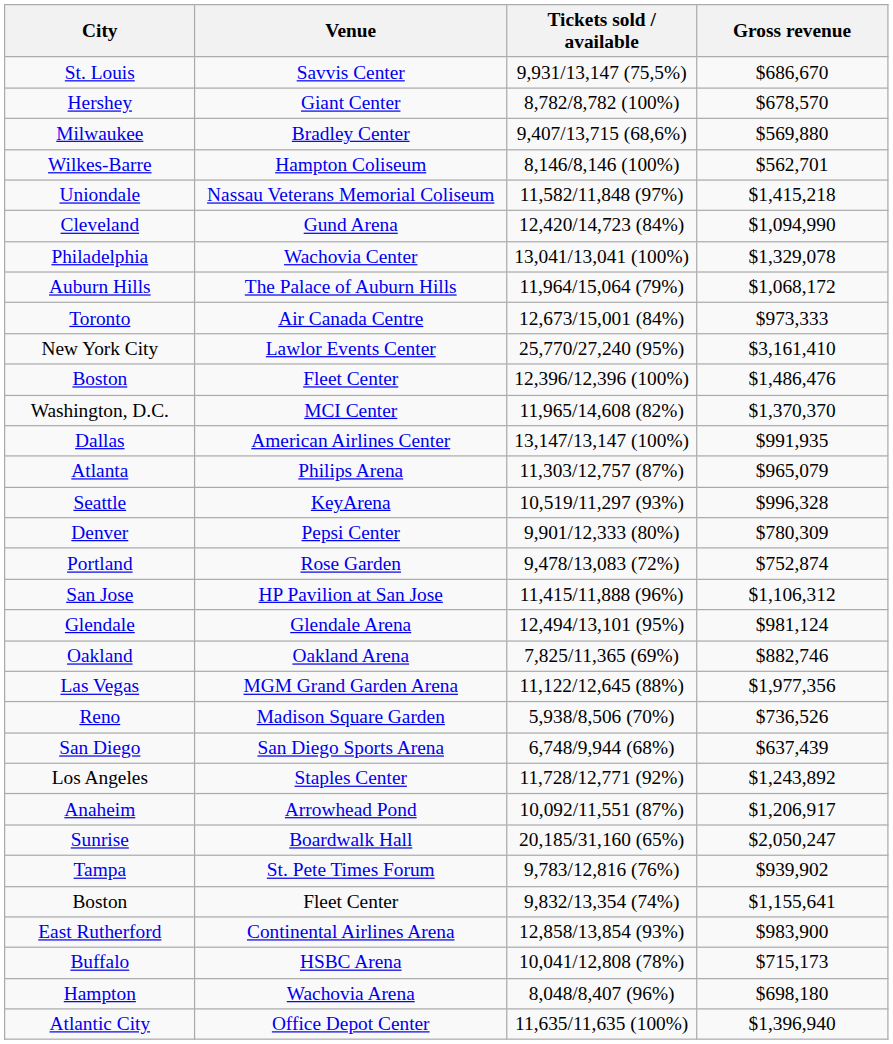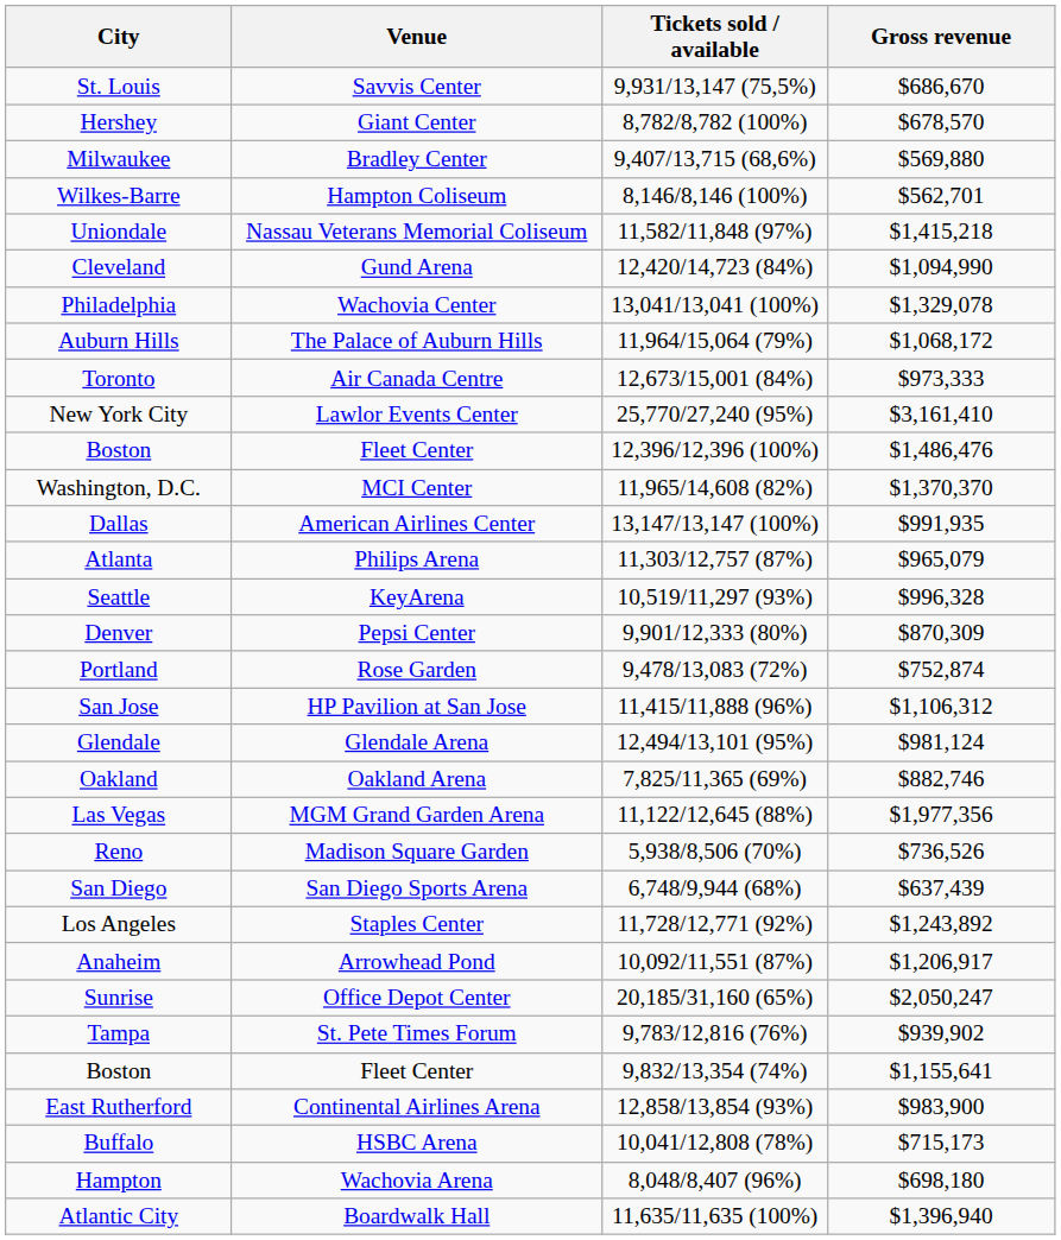 <table class="wikitable" style="text-align:center;">
 <tr>
 <th width="150">City</th>
 <th width="250">Venue</th>
 <th width="150">Tickets sold / available</th>
 <th width="150">Gross revenue</th>
 </tr>
 <tr>
 <td><a href='#'>St. Louis</a></td>
 <td><a href='#'>Savvis Center</a></td>
 <td>9,931/13,147 (75,5%)</td>
 <td>$686,670</td>
 </tr>
 <tr>
 <td><a href='#'>Hershey</a></td>
 <td><a href='#'>Giant Center</a></td>
 <td>8,782/8,782 (100%)</td>
 <td>$678,570</td>
 </tr>
 <tr>
 <td><a href='#'>Milwaukee</a></td>
 <td><a href='#'>Bradley Center</a></td>
 <td>9,407/13,715 (68,6%)</td>
 <td>$569,880</td>
 </tr>
 <tr>
 <td><a href='#'>Wilkes-Barre</a></td>
 <td><a href='#'>Hampton Coliseum</a></td>
 <td>8,146/8,146 (100%)</td>
 <td>$562,701</td>
 </tr>
 <tr>
 <td><a href='#'>Uniondale</a></td>
 <td><a href='#'>Nassau Veterans Memorial Coliseum</a></td>
 <td>11,582/11,848 (97%)</td>
 <td>$1,415,218</td>
 </tr>
 <tr>
 <td><a href='#'>Cleveland</a></td>
 <td><a href='#'>Gund Arena</a></td>
 <td>12,420/14,723 (84%)</td>
 <td>$1,094,990</td>
 </tr>
 <tr>
 <td><a href='#'>Philadelphia</a></td>
 <td><a href='#'>Wachovia Center</a></td>
 <td>13,041/13,041 (100%)</td>
 <td>$1,329,078</td>
 </tr>
 <tr>
 <td><a href='#'>Auburn Hills</a></td>
 <td><a href='#'>The Palace of Auburn Hills</a></td>
 <td>11,964/15,064 (79%)</td>
 <td>$1,068,172</td>
 </tr>
 <tr>
 <td><a href='#'>Toronto</a></td>
 <td><a href='#'>Air Canada Centre</a></td>
 <td>12,673/15,001 (84%)</td>
 <td>$973,333</td>
 </tr>
 <tr>
 <td>New York City</td>
 <td><a href='#'>Lawlor Events Center</a></td>
 <td>25,770/27,240 (95%)</td>
 <td>$3,161,410</td>
 </tr>
 <tr>
 <td><a href='#'>Boston</a></td>
 <td><a href='#'>Fleet Center</a></td>
 <td>12,396/12,396 (100%)</td>
 <td>$1,486,476</td>
 </tr>
 <tr>
 <td>Washington, D.C.</td>
 <td><a href='#'>MCI Center</a></td>
 <td>11,965/14,608 (82%)</td>
 <td>$1,370,370</td>
 </tr>
 <tr>
 <td><a href='#'>Dallas</a></td>
 <td><a href='#'>American Airlines Center</a></td>
 <td>13,147/13,147 (100%)</td>
 <td>$991,935</td>
 </tr>
 <tr>
 <td><a href='#'>Atlanta</a></td>
 <td><a href='#'>Philips Arena</a></td>
 <td>11,303/12,757 (87%)</td>
 <td>$965,079</td>
 </tr>
 <tr>
 <td><a href='#'>Seattle</a></td>
 <td><a href='#'>KeyArena</a></td>
 <td>10,519/11,297 (93%)</td>
 <td>$996,328</td>
 </tr>
 <tr>
 <td><a href='#'>Denver</a></td>
 <td><a href='#'>Pepsi Center</a></td>
 <td>9,901/12,333 (80%)</td>
-<td>$780,309</td>
+<td>$870,309</td>
 </tr>
 <tr>
 <td><a href='#'>Portland</a></td>
 <td><a href='#'>Rose Garden</a></td>
 <td>9,478/13,083 (72%)</td>
 <td>$752,874</td>
 </tr>
 <tr>
 <td><a href='#'>San Jose</a></td>
 <td><a href='#'>HP Pavilion at San Jose</a></td>
 <td>11,415/11,888 (96%)</td>
 <td>$1,106,312</td>
 </tr>
 <tr>
 <td><a href='#'>Glendale</a></td>
 <td><a href='#'>Glendale Arena</a></td>
 <td>12,494/13,101 (95%)</td>
 <td>$981,124</td>
 </tr>
 <tr>
 <td><a href='#'>Oakland</a></td>
 <td><a href='#'>Oakland Arena</a></td>
 <td>7,825/11,365 (69%)</td>
 <td>$882,746</td>
 </tr>
 <tr>
 <td><a href='#'>Las Vegas</a></td>
 <td><a href='#'>MGM Grand Garden Arena</a></td>
 <td>11,122/12,645 (88%)</td>
 <td>$1,977,356</td>
 </tr>
 <tr>
 <td><a href='#'>Reno</a></td>
 <td><a href='#'>Madison Square Garden</a></td>
 <td>5,938/8,506 (70%)</td>
 <td>$736,526</td>
 </tr>
 <tr>
 <td><a href='#'>San Diego</a></td>
 <td><a href='#'>San Diego Sports Arena</a></td>
 <td>6,748/9,944 (68%)</td>
 <td>$637,439</td>
 </tr>
 <tr>
 <td>Los Angeles</td>
 <td><a href='#'>Staples Center</a></td>
 <td>11,728/12,771 (92%)</td>
 <td>$1,243,892</td>
 </tr>
 <tr>
 <td><a href='#'>Anaheim</a></td>
 <td><a href='#'>Arrowhead Pond</a></td>
 <td>10,092/11,551 (87%)</td>
 <td>$1,206,917</td>
 </tr>
 <tr>
 <td><a href='#'>Sunrise</a></td>
-<td><a href='#'>Boardwalk Hall</a></td>
+<td><a href='#'>Office Depot Center</a></td>
 <td>20,185/31,160 (65%)</td>
 <td>$2,050,247</td>
 </tr>
 <tr>
 <td><a href='#'>Tampa</a></td>
 <td><a href='#'>St. Pete Times Forum</a></td>
 <td>9,783/12,816 (76%)</td>
 <td>$939,902</td>
 </tr>
 <tr>
 <td>Boston</td>
 <td>Fleet Center</td>
 <td>9,832/13,354 (74%)</td>
 <td>$1,155,641</td>
 </tr>
 <tr>
 <td><a href='#'>East Rutherford</a></td>
 <td><a href='#'>Continental Airlines Arena</a></td>
 <td>12,858/13,854 (93%)</td>
 <td>$983,900</td>
 </tr>
 <tr>
 <td><a href='#'>Buffalo</a></td>
 <td><a href='#'>HSBC Arena</a></td>
 <td>10,041/12,808 (78%)</td>
 <td>$715,173</td>
 </tr>
 <tr>
 <td><a href='#'>Hampton</a></td>
 <td><a href='#'>Wachovia Arena</a></td>
 <td>8,048/8,407 (96%)</td>
 <td>$698,180</td>
 </tr>
 <tr>
 <td><a href='#'>Atlantic City</a></td>
-<td><a href='#'>Office Depot Center</a></td>
+<td><a href='#'>Boardwalk Hall</a></td>
 <td>11,635/11,635 (100%)</td>
 <td>$1,396,940</td>
 </tr>
 </table>
